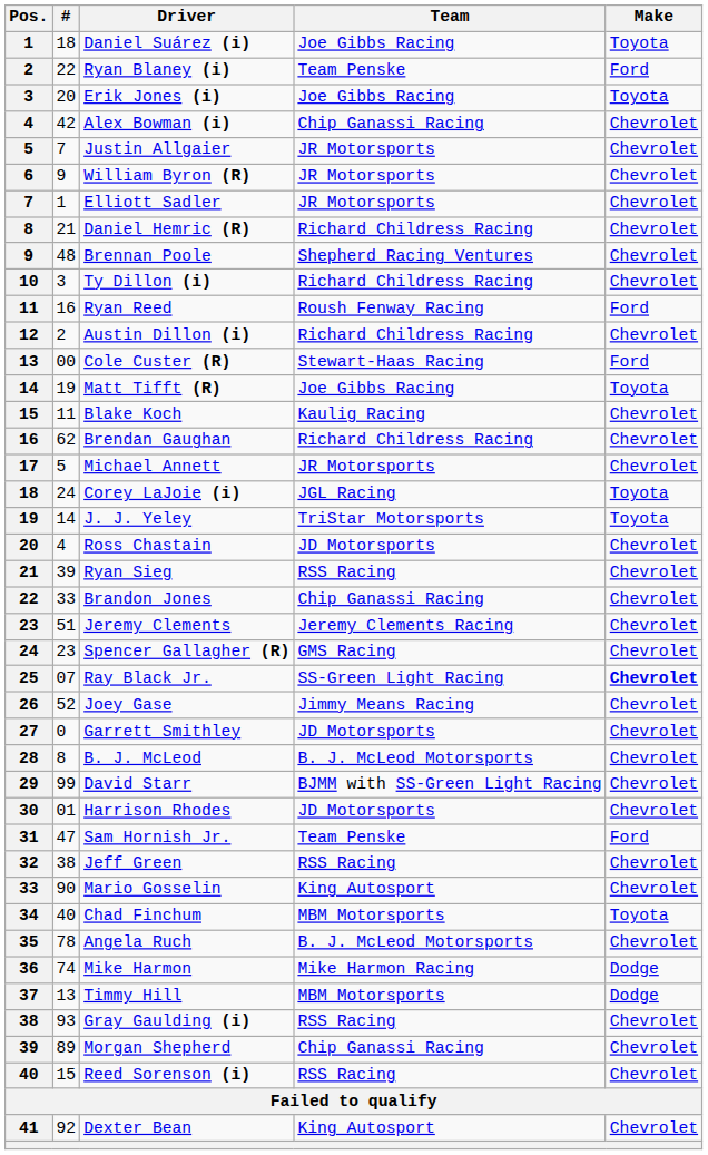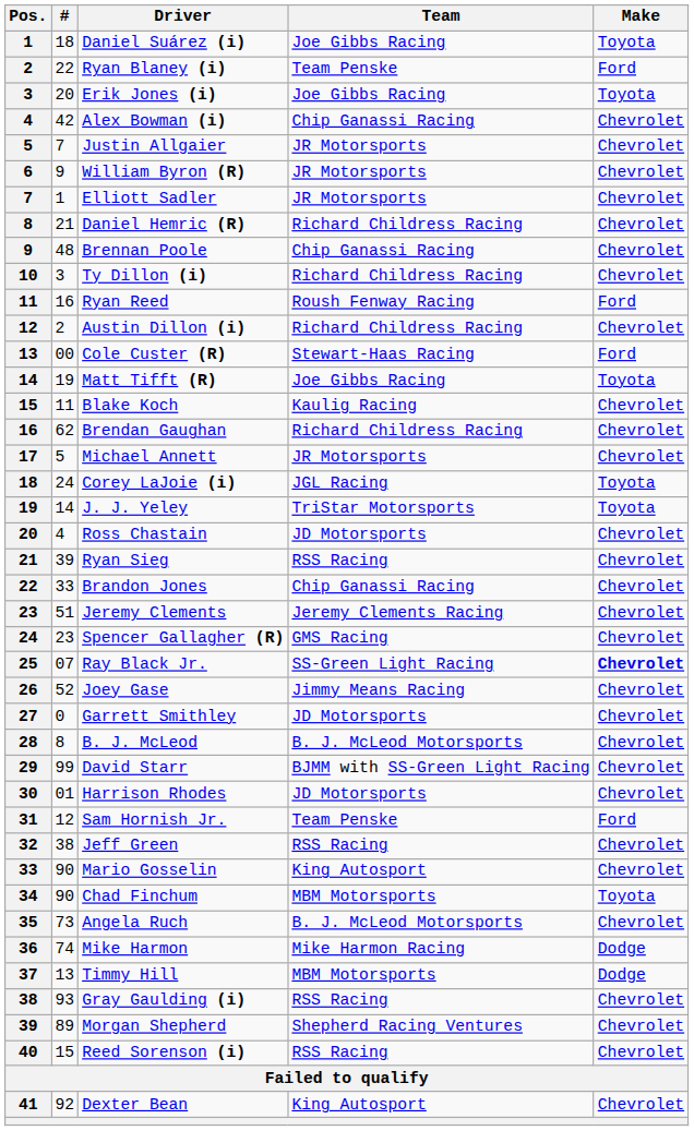 <table class="wikitable" style="font-size:95%">
 <tr>
 <th>Pos.</th>
 <th>#</th>
 <th>Driver</th>
 <th>Team</th>
 <th>Make</th>
 </tr>
 <tr>
 <th>1</th>
 <td>18</td>
 <td><a href='#'>Daniel Suárez</a> <strong>(i)</strong></td>
 <td><a href='#'>Joe Gibbs Racing</a></td>
 <td><a href='#'>Toyota</a></td>
 </tr>
 <tr>
 <th>2</th>
 <td>22</td>
 <td><a href='#'>Ryan Blaney</a> <strong>(i)</strong></td>
 <td><a href='#'>Team Penske</a></td>
 <td><a href='#'>Ford</a></td>
 </tr>
 <tr>
 <th>3</th>
 <td>20</td>
 <td><a href='#'>Erik Jones</a> <strong>(i)</strong></td>
 <td><a href='#'>Joe Gibbs Racing</a></td>
 <td><a href='#'>Toyota</a></td>
 </tr>
 <tr>
 <th>4</th>
 <td>42</td>
 <td><a href='#'>Alex Bowman</a> <strong>(i)</strong></td>
 <td><a href='#'>Chip Ganassi Racing</a></td>
 <td><a href='#'>Chevrolet</a></td>
 </tr>
 <tr>
 <th>5</th>
 <td>7</td>
 <td><a href='#'>Justin Allgaier</a></td>
 <td><a href='#'>JR Motorsports</a></td>
 <td><a href='#'>Chevrolet</a></td>
 </tr>
 <tr>
 <th>6</th>
 <td>9</td>
 <td><a href='#'>William Byron</a> <strong>(R)</strong></td>
 <td><a href='#'>JR Motorsports</a></td>
 <td><a href='#'>Chevrolet</a></td>
 </tr>
 <tr>
 <th>7</th>
 <td>1</td>
 <td><a href='#'>Elliott Sadler</a></td>
 <td><a href='#'>JR Motorsports</a></td>
 <td><a href='#'>Chevrolet</a></td>
 </tr>
 <tr>
 <th>8</th>
 <td>21</td>
 <td><a href='#'>Daniel Hemric</a> <strong>(R)</strong></td>
 <td><a href='#'>Richard Childress Racing</a></td>
 <td><a href='#'>Chevrolet</a></td>
 </tr>
 <tr>
 <th>9</th>
 <td>48</td>
 <td><a href='#'>Brennan Poole</a></td>
-<td><a href='#'>Shepherd Racing Ventures</a></td>
+<td><a href='#'>Chip Ganassi Racing</a></td>
 <td><a href='#'>Chevrolet</a></td>
 </tr>
 <tr>
 <th>10</th>
 <td>3</td>
 <td><a href='#'>Ty Dillon</a> <strong>(i)</strong></td>
 <td><a href='#'>Richard Childress Racing</a></td>
 <td><a href='#'>Chevrolet</a></td>
 </tr>
 <tr>
 <th>11</th>
 <td>16</td>
 <td><a href='#'>Ryan Reed</a></td>
 <td><a href='#'>Roush Fenway Racing</a></td>
 <td><a href='#'>Ford</a></td>
 </tr>
 <tr>
 <th>12</th>
 <td>2</td>
 <td><a href='#'>Austin Dillon</a> <strong>(i)</strong></td>
 <td><a href='#'>Richard Childress Racing</a></td>
 <td><a href='#'>Chevrolet</a></td>
 </tr>
 <tr>
 <th>13</th>
 <td>00</td>
 <td><a href='#'>Cole Custer</a> <strong>(R)</strong></td>
 <td><a href='#'>Stewart-Haas Racing</a></td>
 <td><a href='#'>Ford</a></td>
 </tr>
 <tr>
 <th>14</th>
 <td>19</td>
 <td><a href='#'>Matt Tifft</a> <strong>(R)</strong></td>
 <td><a href='#'>Joe Gibbs Racing</a></td>
 <td><a href='#'>Toyota</a></td>
 </tr>
 <tr>
 <th>15</th>
 <td>11</td>
 <td><a href='#'>Blake Koch</a></td>
 <td><a href='#'>Kaulig Racing</a></td>
 <td><a href='#'>Chevrolet</a></td>
 </tr>
 <tr>
 <th>16</th>
 <td>62</td>
 <td><a href='#'>Brendan Gaughan</a></td>
 <td><a href='#'>Richard Childress Racing</a></td>
 <td><a href='#'>Chevrolet</a></td>
 </tr>
 <tr>
 <th>17</th>
 <td>5</td>
 <td><a href='#'>Michael Annett</a></td>
 <td><a href='#'>JR Motorsports</a></td>
 <td><a href='#'>Chevrolet</a></td>
 </tr>
 <tr>
 <th>18</th>
 <td>24</td>
 <td><a href='#'>Corey LaJoie</a> <strong>(i)</strong></td>
 <td><a href='#'>JGL Racing</a></td>
 <td><a href='#'>Toyota</a></td>
 </tr>
 <tr>
 <th>19</th>
 <td>14</td>
 <td><a href='#'>J. J. Yeley</a></td>
 <td><a href='#'>TriStar Motorsports</a></td>
 <td><a href='#'>Toyota</a></td>
 </tr>
 <tr>
 <th>20</th>
 <td>4</td>
 <td><a href='#'>Ross Chastain</a></td>
 <td><a href='#'>JD Motorsports</a></td>
 <td><a href='#'>Chevrolet</a></td>
 </tr>
 <tr>
 <th>21</th>
 <td>39</td>
 <td><a href='#'>Ryan Sieg</a></td>
 <td><a href='#'>RSS Racing</a></td>
 <td><a href='#'>Chevrolet</a></td>
 </tr>
 <tr>
 <th>22</th>
 <td>33</td>
 <td><a href='#'>Brandon Jones</a></td>
 <td><a href='#'>Chip Ganassi Racing</a></td>
 <td><a href='#'>Chevrolet</a></td>
 </tr>
 <tr>
 <th>23</th>
 <td>51</td>
 <td><a href='#'>Jeremy Clements</a></td>
 <td><a href='#'>Jeremy Clements Racing</a></td>
 <td><a href='#'>Chevrolet</a></td>
 </tr>
 <tr>
 <th>24</th>
 <td>23</td>
 <td><a href='#'>Spencer Gallagher</a> <strong>(R)</strong></td>
 <td><a href='#'>GMS Racing</a></td>
 <td><a href='#'>Chevrolet</a></td>
 </tr>
 <tr>
 <th>25</th>
 <td>07</td>
 <td><a href='#'>Ray Black Jr.</a></td>
 <td><a href='#'>SS-Green Light Racing</a></td>
 <td><strong><a href='#'>Chevrolet</a></strong></td>
 </tr>
 <tr>
 <th>26</th>
 <td>52</td>
 <td><a href='#'>Joey Gase</a></td>
 <td><a href='#'>Jimmy Means Racing</a></td>
 <td><a href='#'>Chevrolet</a></td>
 </tr>
 <tr>
 <th>27</th>
 <td>0</td>
 <td><a href='#'>Garrett Smithley</a></td>
 <td><a href='#'>JD Motorsports</a></td>
 <td><a href='#'>Chevrolet</a></td>
 </tr>
 <tr>
 <th>28</th>
 <td>8</td>
 <td><a href='#'>B. J. McLeod</a></td>
 <td><a href='#'>B. J. McLeod Motorsports</a></td>
 <td><a href='#'>Chevrolet</a></td>
 </tr>
 <tr>
 <th>29</th>
 <td>99</td>
 <td><a href='#'>David Starr</a></td>
 <td><a href='#'>BJMM</a> with <a href='#'>SS-Green Light Racing</a></td>
 <td><a href='#'>Chevrolet</a></td>
 </tr>
 <tr>
 <th>30</th>
 <td>01</td>
 <td><a href='#'>Harrison Rhodes</a></td>
 <td><a href='#'>JD Motorsports</a></td>
 <td><a href='#'>Chevrolet</a></td>
 </tr>
 <tr>
 <th>31</th>
-<td>47</td>
+<td>12</td>
 <td><a href='#'>Sam Hornish Jr.</a></td>
 <td><a href='#'>Team Penske</a></td>
 <td><a href='#'>Ford</a></td>
 </tr>
 <tr>
 <th>32</th>
 <td>38</td>
 <td><a href='#'>Jeff Green</a></td>
 <td><a href='#'>RSS Racing</a></td>
 <td><a href='#'>Chevrolet</a></td>
 </tr>
 <tr>
 <th>33</th>
 <td>90</td>
 <td><a href='#'>Mario Gosselin</a></td>
 <td><a href='#'>King Autosport</a></td>
 <td><a href='#'>Chevrolet</a></td>
 </tr>
 <tr>
 <th>34</th>
-<td>40</td>
+<td>90</td>
 <td><a href='#'>Chad Finchum</a></td>
 <td><a href='#'>MBM Motorsports</a></td>
 <td><a href='#'>Toyota</a></td>
 </tr>
 <tr>
 <th>35</th>
-<td>78</td>
+<td>73</td>
 <td><a href='#'>Angela Ruch</a></td>
 <td><a href='#'>B. J. McLeod Motorsports</a></td>
 <td><a href='#'>Chevrolet</a></td>
 </tr>
 <tr>
 <th>36</th>
 <td>74</td>
 <td><a href='#'>Mike Harmon</a></td>
 <td><a href='#'>Mike Harmon Racing</a></td>
 <td><a href='#'>Dodge</a></td>
 </tr>
 <tr>
 <th>37</th>
 <td>13</td>
 <td><a href='#'>Timmy Hill</a></td>
 <td><a href='#'>MBM Motorsports</a></td>
 <td><a href='#'>Dodge</a></td>
 </tr>
 <tr>
 <th>38</th>
 <td>93</td>
 <td><a href='#'>Gray Gaulding</a> <strong>(i)</strong></td>
 <td><a href='#'>RSS Racing</a></td>
 <td><a href='#'>Chevrolet</a></td>
 </tr>
 <tr>
 <th>39</th>
 <td>89</td>
 <td><a href='#'>Morgan Shepherd</a></td>
-<td><a href='#'>Chip Ganassi Racing</a></td>
+<td><a href='#'>Shepherd Racing Ventures</a></td>
 <td><a href='#'>Chevrolet</a></td>
 </tr>
 <tr>
 <th>40</th>
 <td>15</td>
 <td><a href='#'>Reed Sorenson</a> <strong>(i)</strong></td>
 <td><a href='#'>RSS Racing</a></td>
 <td><a href='#'>Chevrolet</a></td>
 </tr>
 <tr>
 <th colspan="5">Failed to qualify</th>
 </tr>
 <tr>
 <th>41</th>
 <td>92</td>
 <td><a href='#'>Dexter Bean</a></td>
 <td><a href='#'>King Autosport</a></td>
 <td><a href='#'>Chevrolet</a></td>
 </tr>
 <tr>
 <th colspan="5"></th>
 </tr>
 </table>
